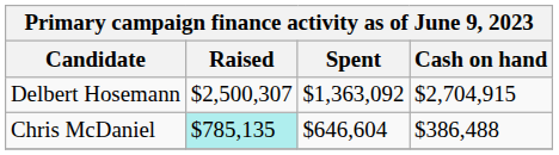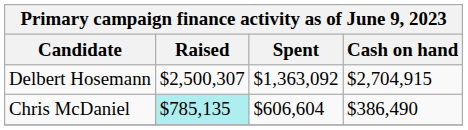 <table class="wikitable sortable">
 <tr>
 <th colspan="4">Primary campaign finance activity as of June 9, 2023</th>
 </tr>
 <tr>
 <th>Candidate</th>
 <th>Raised</th>
 <th>Spent</th>
 <th>Cash on hand</th>
 </tr>
 <tr>
 <td data-sort-value="Hosemann, Delbert">Delbert Hosemann</td>
 <td>$2,500,307</td>
 <td>$1,363,092</td>
 <td>$2,704,915</td>
 </tr>
 <tr>
 <td data-sort-value="McDaniel, Chris">Chris McDaniel</td>
 <td style="background: paleturquoise;">$785,135</td>
-<td>$646,604</td>
-<td>$386,488</td>
+<td>$606,604</td>
+<td>$386,490</td>
 </tr>
 <tr>
 </tr>
 </table>
